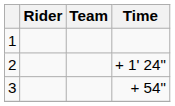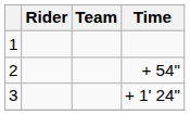 <table class="wikitable">
 <tr>
 <th></th>
 <th>Rider</th>
 <th>Team</th>
 <th>Time</th>
 </tr>
 <tr>
 <td style="text-align:center;">1</td>
 <td> </td>
 <td></td>
 <td align=right></td>
 </tr>
 <tr>
 <td style="text-align:center;">2</td>
 <td></td>
 <td></td>
-<td align=right>+ 1' 24"</td>
+<td align=right>+ 54"</td>
 </tr>
 <tr>
 <td style="text-align:center;">3</td>
 <td></td>
 <td></td>
-<td align=right>+ 54"</td>
+<td align=right>+ 1' 24"</td>
 </tr>
 <tr>
 </tr>
 </table>
